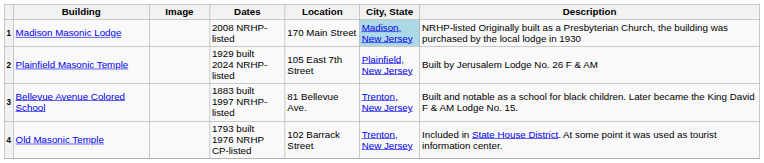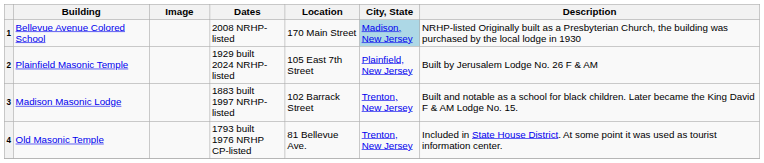 <table class="wikitable sortable" style="width:98%">
 <tr>
 <th></th>
 <th width = 18%><strong>Building</strong></th>
 <th width = 8% class="unsortable"><strong>Image</strong></th>
 <th width = 10%><strong>Dates</strong></th>
 <th><strong>Location</strong></th>
 <th width = 8%><strong>City, State</strong></th>
 <th class="unsortable"><strong>Description</strong></th>
 </tr>
 <tr ->
 <th><small>1</small></th>
-<td><a href='#'>Madison Masonic Lodge</a></td>
+<td><a href='#'>Bellevue Avenue Colored School</a></td>
 <td></td>
 <td>2008 NRHP-listed</td>
 <td>170 Main Street<br><small></small></td>
 <td style="background: lightblue;"><a href='#'>Madison, New Jersey</a></td>
 <td>NRHP-listed Originally built as a Presbyterian Church, the building was purchased by the local lodge in 1930</td>
 </tr>
 <tr ->
 <th><small>2</small></th>
 <td><a href='#'>Plainfield Masonic Temple</a></td>
 <td></td>
 <td>1929 built<br>2024 NRHP-listed</td>
 <td>105 East 7th Street<br><small></small></td>
 <td><a href='#'>Plainfield, New Jersey</a></td>
 <td>Built by Jerusalem Lodge No. 26 F & AM</td>
 </tr>
 <tr ->
 <th><small>3</small></th>
-<td><a href='#'>Bellevue Avenue Colored School</a></td>
+<td><a href='#'>Madison Masonic Lodge</a></td>
 <td></td>
 <td>1883 built<br>1997 NRHP-listed</td>
-<td>81 Bellevue Ave.<br><small></small></td>
+<td>102 Barrack Street<br><small></small></td>
 <td><a href='#'>Trenton, New Jersey</a></td>
 <td>Built and notable as a school for black children.  Later became the King David F & AM Lodge No. 15.</td>
 </tr>
 <tr ->
 <th><small>4</small></th>
 <td><a href='#'>Old Masonic Temple</a></td>
 <td></td>
 <td>1793 built<br>1976 NRHP CP-listed</td>
-<td>102 Barrack Street<br><small></small></td>
+<td>81 Bellevue Ave.<br><small></small></td>
 <td><a href='#'>Trenton, New Jersey</a></td>
 <td>Included in <a href='#'>State House District</a>.  At some point it was used as tourist information center.</td>
 </tr>
 <tr ->
 </tr>
 </table>
